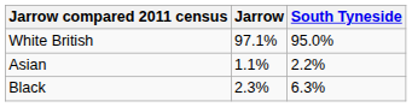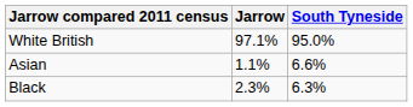 <table class="wikitable">
 <tr>
 <th>Jarrow compared 2011 census</th>
 <th>Jarrow</th>
 <th><a href='#'>South Tyneside</a></th>
 </tr>
 <tr>
 <td>White British</td>
 <td>97.1%</td>
 <td>95.0%</td>
 </tr>
 <tr>
 <td>Asian</td>
 <td>1.1%</td>
-<td>2.2%</td>
+<td>6.6%</td>
 </tr>
 <tr>
 <td>Black</td>
 <td>2.3%</td>
 <td>6.3%</td>
 </tr>
 </table>
